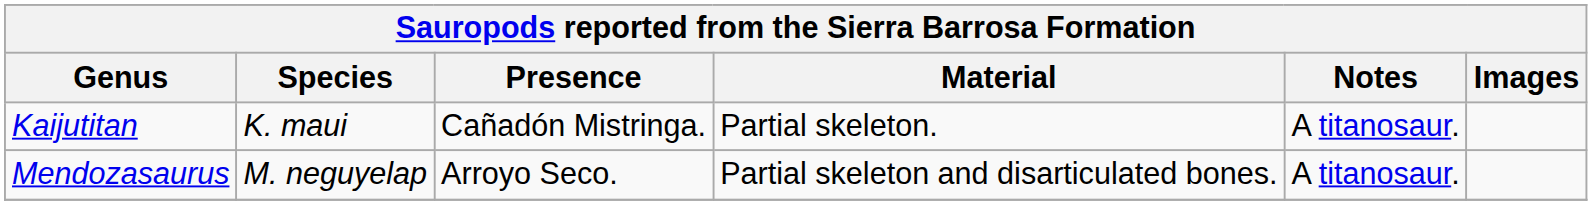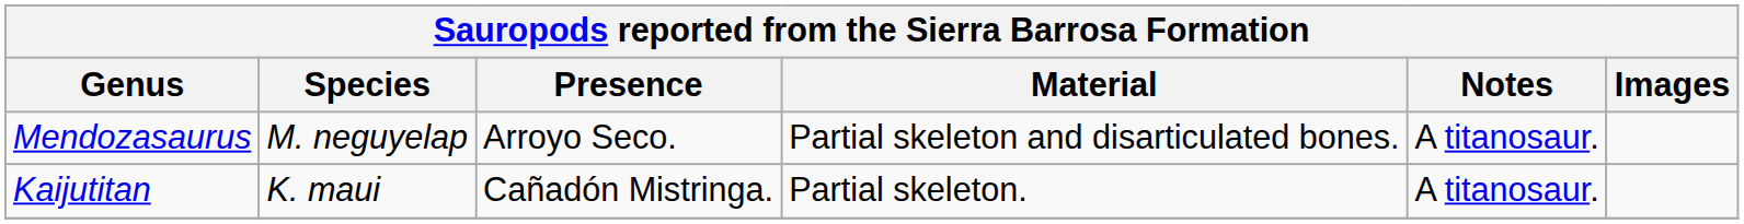 <table class="wikitable" align="center">
 <tr>
 <th colspan="6" align="center"><strong><a href='#'>Sauropods</a> reported from the Sierra Barrosa Formation</strong></th>
 </tr>
 <tr>
 <th>Genus</th>
 <th>Species</th>
 <th>Presence</th>
 <th><strong>Material</strong></th>
 <th>Notes</th>
 <th>Images</th>
 </tr>
 <tr>
+<td><em><a href='#'>Mendozasaurus</a></em></td>
+<td><em>M. neguyelap</em></td>
+<td>Arroyo Seco.</td>
+<td>Partial skeleton and disarticulated bones.</td>
+<td>A <a href='#'>titanosaur</a>.</td>
+<td></td>
+</tr>
+<tr>
 <td><em><a href='#'>Kaijutitan</a></em></td>
 <td><em>K. maui</em></td>
 <td>Cañadón Mistringa.</td>
 <td>Partial skeleton.</td>
 <td>A <a href='#'>titanosaur</a>.</td>
 <td></td>
 </tr>
 <tr>
-<td><em><a href='#'>Mendozasaurus</a></em></td>
-<td><em>M. neguyelap</em></td>
-<td>Arroyo Seco.</td>
-<td>Partial skeleton and disarticulated bones.</td>
-<td>A <a href='#'>titanosaur</a>.</td>
-<td></td>
-</tr>
-<tr>
 </tr>
 </table>
